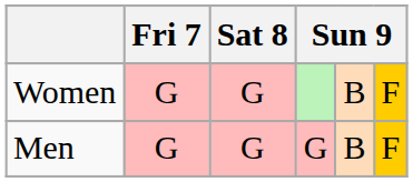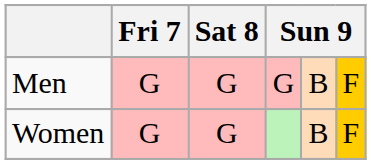 <table class="wikitable" style="margin:0.5em auto; font-size:90%; line-height:1.25em; text-align:center;">
 <tr>
 <th></th>
 <th>Fri 7</th>
 <th>Sat 8</th>
 <th colspan=3>Sun 9</th>
+</tr>
+<tr>
+<td style="text-align:left;">Men</td>
+<td style="background-color:#FFBBBB;">G</td>
+<td style="background-color:#FFBBBB;">G</td>
+<td style="background-color:#FFBBBB;">G</td>
+<td style="background-color:#FEDCBA;">B</td>
+<td style="background-color:#FFCC00;">F</td>
 </tr>
 <tr>
 <td style="text-align:left;">Women</td>
 <td style="background-color:#FFBBBB;">G</td>
 <td style="background-color:#FFBBBB;">G</td>
 <td style="background-color:#BBF3BB;"></td>
 <td style="background-color:#FEDCBA;">B</td>
 <td style="background-color:#FFCC00;">F</td>
 </tr>
-<tr>
-<td style="text-align:left;">Men</td>
-<td style="background-color:#FFBBBB;">G</td>
-<td style="background-color:#FFBBBB;">G</td>
-<td style="background-color:#FFBBBB;">G</td>
-<td style="background-color:#FEDCBA;">B</td>
-<td style="background-color:#FFCC00;">F</td>
-</tr>
 </table>
